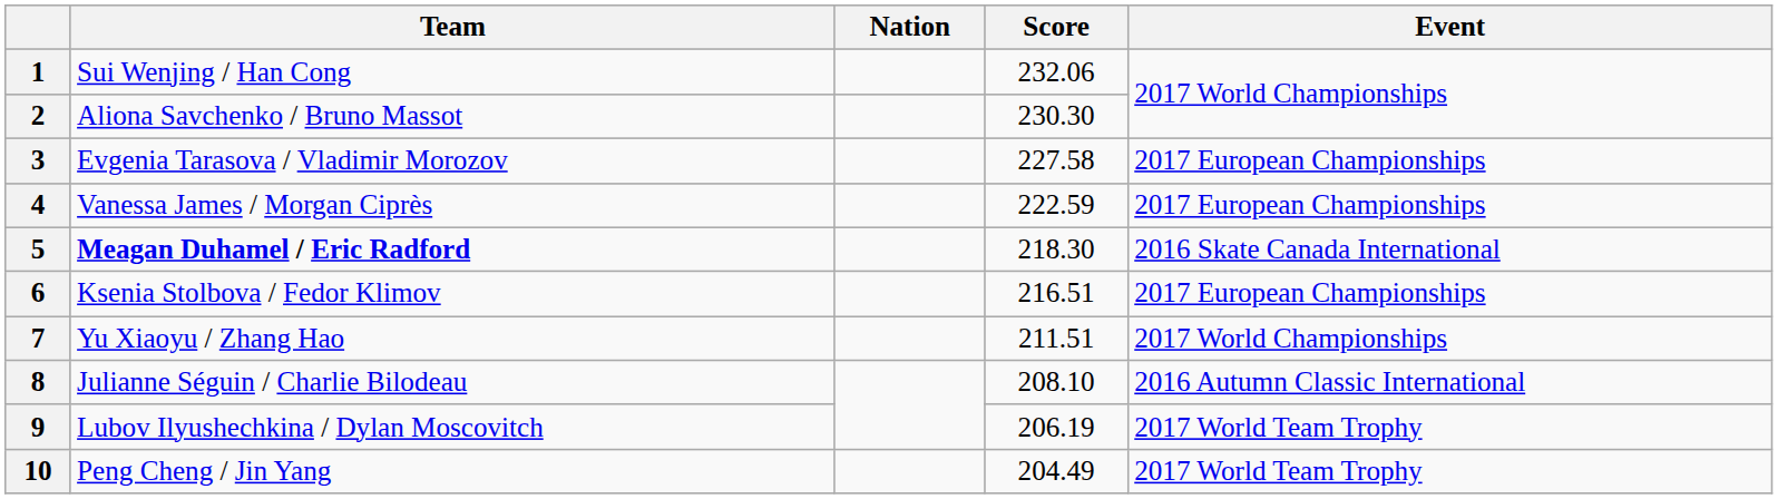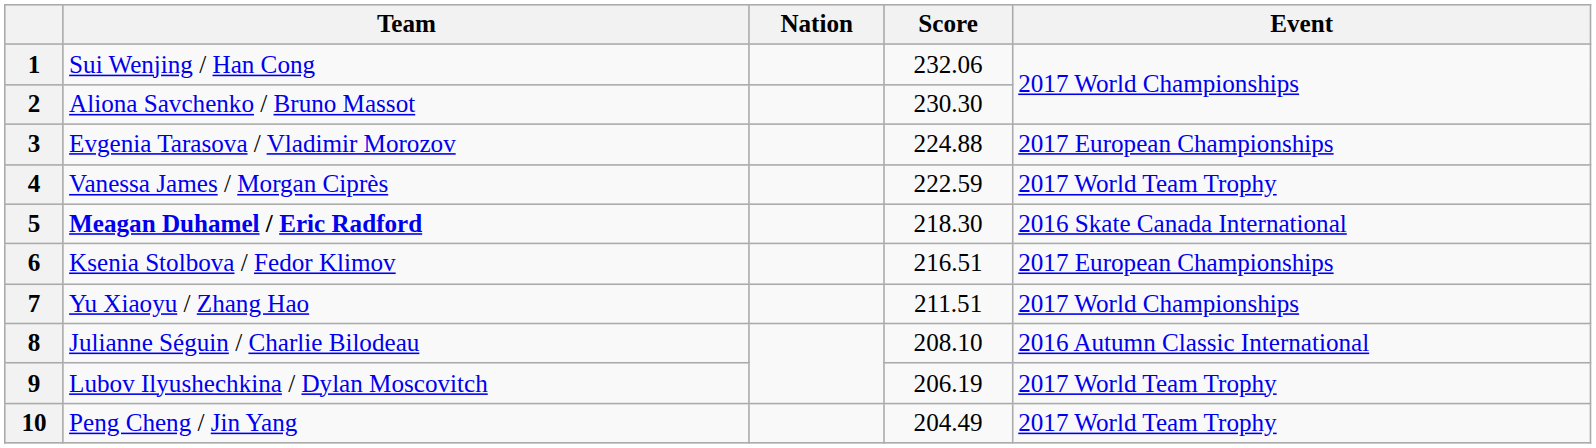 <table class="wikitable sortable" style="text-align:left; width:80%">
 <tr>
 <th scope="col"></th>
 <th scope="col">Team</th>
 <th scope="col">Nation</th>
 <th scope="col">Score</th>
 <th scope="col">Event</th>
 </tr>
 <tr>
 <th scope="row">1</th>
 <td><a href='#'>Sui Wenjing</a> / <a href='#'>Han Cong</a></td>
 <td></td>
 <td style="text-align:center;">232.06</td>
 <td rowspan="2"><a href='#'>2017 World Championships</a></td>
 </tr>
 <tr>
 <th scope="row">2</th>
 <td><a href='#'>Aliona Savchenko</a> / <a href='#'>Bruno Massot</a></td>
 <td></td>
 <td style="text-align:center;">230.30</td>
 </tr>
 <tr>
 <th scope="row">3</th>
 <td><a href='#'>Evgenia Tarasova</a> / <a href='#'>Vladimir Morozov</a></td>
 <td></td>
-<td style="text-align:center;">227.58</td>
+<td style="text-align:center;">224.88</td>
 <td><a href='#'>2017 European Championships</a></td>
 </tr>
 <tr>
 <th scope="row">4</th>
 <td><a href='#'>Vanessa James</a> / <a href='#'>Morgan Ciprès</a></td>
 <td></td>
 <td style="text-align:center;">222.59</td>
-<td><a href='#'>2017 European Championships</a></td>
+<td><a href='#'>2017 World Team Trophy</a></td>
 </tr>
 <tr>
 <th scope="row">5</th>
 <td><strong><a href='#'>Meagan Duhamel</a> / <a href='#'>Eric Radford</a></strong></td>
 <td></td>
 <td style="text-align:center;">218.30</td>
 <td><a href='#'>2016 Skate Canada International</a></td>
 </tr>
 <tr>
 <th scope="row">6</th>
 <td><a href='#'>Ksenia Stolbova</a> / <a href='#'>Fedor Klimov</a></td>
 <td></td>
 <td style="text-align:center;">216.51</td>
 <td><a href='#'>2017 European Championships</a></td>
 </tr>
 <tr>
 <th scope="row">7</th>
 <td><a href='#'>Yu Xiaoyu</a> / <a href='#'>Zhang Hao</a></td>
 <td></td>
 <td style="text-align:center;">211.51</td>
 <td><a href='#'>2017 World Championships</a></td>
 </tr>
 <tr>
 <th scope="row">8</th>
 <td><a href='#'>Julianne Séguin</a> / <a href='#'>Charlie Bilodeau</a></td>
 <td rowspan="2"></td>
 <td style="text-align:center;">208.10</td>
 <td><a href='#'>2016 Autumn Classic International</a></td>
 </tr>
 <tr>
 <th scope="row">9</th>
 <td><a href='#'>Lubov Ilyushechkina</a> / <a href='#'>Dylan Moscovitch</a></td>
 <td style="text-align:center;">206.19</td>
 <td><a href='#'>2017 World Team Trophy</a></td>
 </tr>
 <tr>
 <th scope="row">10</th>
 <td><a href='#'>Peng Cheng</a> / <a href='#'>Jin Yang</a></td>
 <td></td>
 <td style="text-align:center;">204.49</td>
 <td><a href='#'>2017 World Team Trophy</a></td>
 </tr>
 </table>
